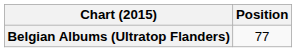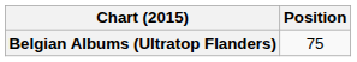 <table class="wikitable plainrowheaders" style="text-align:center;">
 <tr>
 <th>Chart (2015)</th>
 <th>Position</th>
 </tr>
 <tr>
 <th scope="row">Belgian Albums (Ultratop Flanders)</th>
-<td>77</td>
+<td>75</td>
 </tr>
 </table>
